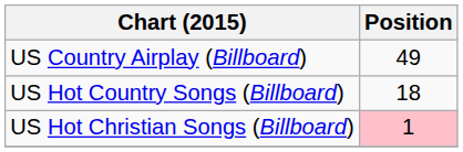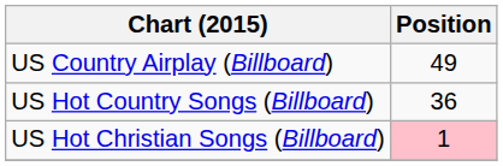 <table class="wikitable sortable">
 <tr>
 <th scope="col">Chart (2015)</th>
 <th scope="col">Position</th>
 </tr>
 <tr>
 <td>US <a href='#'>Country Airplay</a> (<em><a href='#'>Billboard</a></em>)</td>
 <td align="center">49</td>
 </tr>
 <tr>
 <td>US <a href='#'>Hot Country Songs</a> (<em><a href='#'>Billboard</a></em>)</td>
-<td align="center">18</td>
+<td align="center">36</td>
 </tr>
 <tr>
 <td>US <a href='#'>Hot Christian Songs</a> (<em><a href='#'>Billboard</a></em>)</td>
 <td align="center" style="background: pink;">1</td>
 </tr>
 <tr>
 </tr>
 </table>
